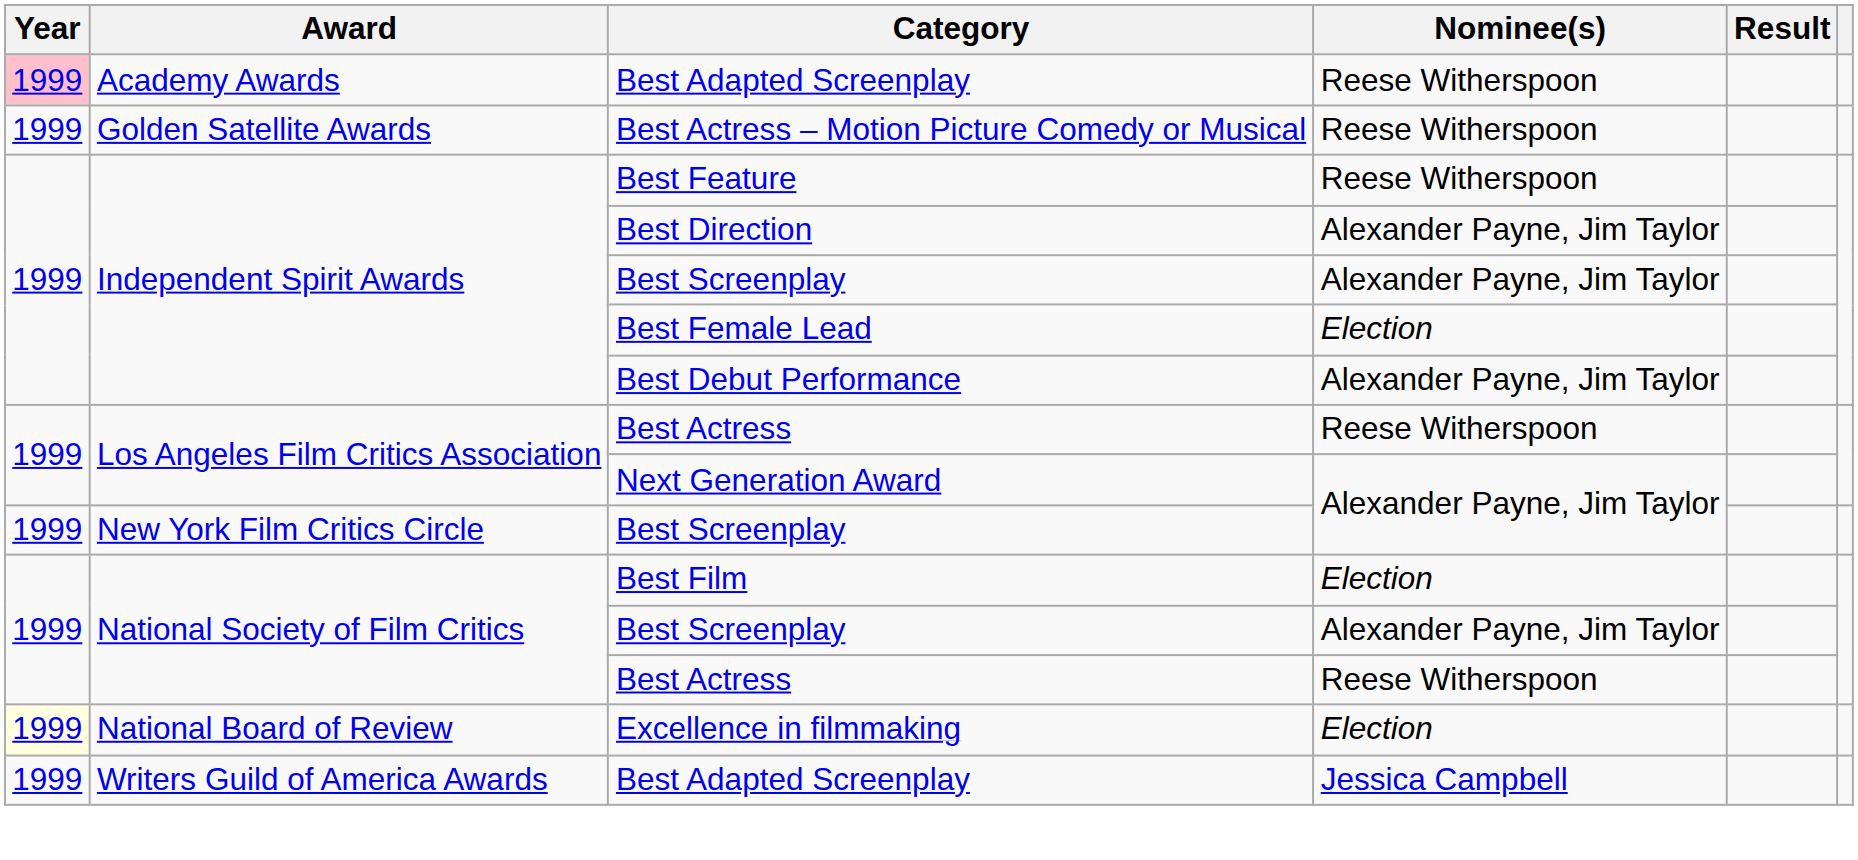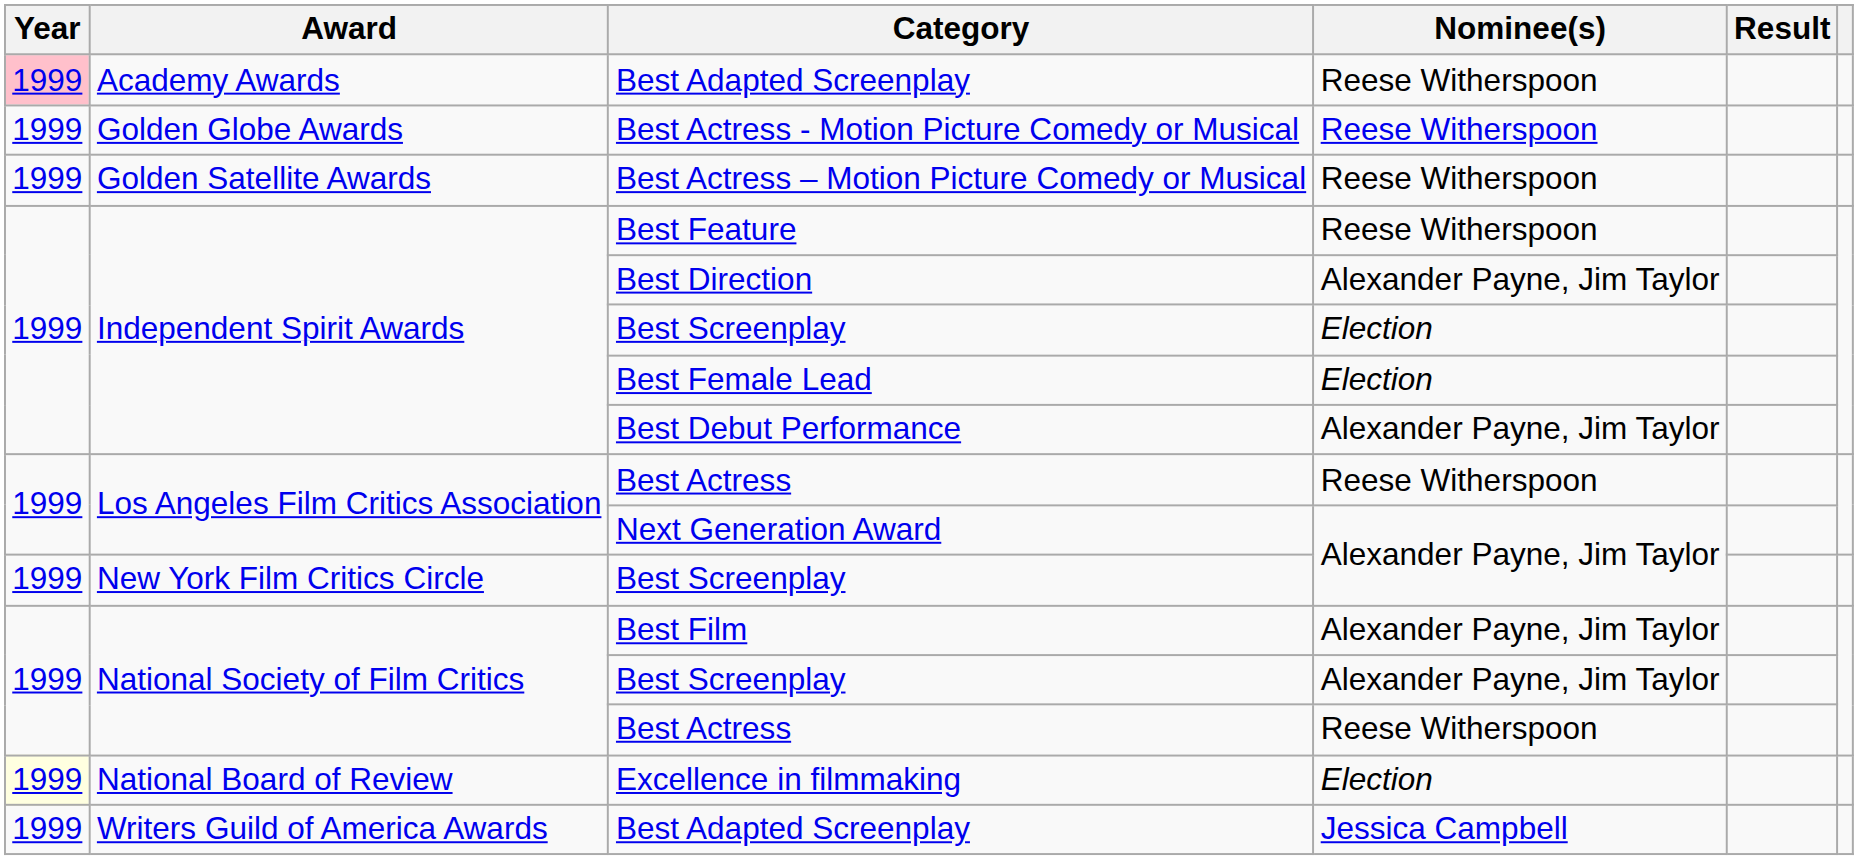 <table class="wikitable sortable plainrowheaders">
 <tr>
 <th>Year</th>
 <th>Award</th>
 <th>Category</th>
 <th>Nominee(s)</th>
 <th>Result</th>
 <th></th>
 </tr>
 <tr>
 <td style="background: pink;"><a href='#'>1999</a></td>
 <td><a href='#'>Academy Awards</a></td>
 <td><a href='#'>Best Adapted Screenplay</a></td>
 <td>Reese Witherspoon</td>
+<td></td>
+<td align="center"></td>
+</tr>
+<tr>
+<td><a href='#'>1999</a></td>
+<td><a href='#'>Golden Globe Awards</a></td>
+<td><a href='#'>Best Actress - Motion Picture Comedy or Musical</a></td>
+<td><a href='#'>Reese Witherspoon</a></td>
 <td></td>
 <td align="center"></td>
 </tr>
 <tr>
 <td><a href='#'>1999</a></td>
 <td><a href='#'>Golden Satellite Awards</a></td>
 <td><a href='#'>Best Actress – Motion Picture Comedy or Musical</a></td>
 <td>Reese Witherspoon</td>
 <td></td>
 <td align="center"></td>
 </tr>
 <tr>
 <td rowspan=5><a href='#'>1999</a></td>
 <td rowspan=5><a href='#'>Independent Spirit Awards</a></td>
 <td><a href='#'>Best Feature</a></td>
 <td>Reese Witherspoon</td>
 <td></td>
 <td rowspan=5 align="center"></td>
 </tr>
 <tr>
 <td><a href='#'>Best Direction</a></td>
 <td>Alexander Payne, Jim Taylor</td>
 <td></td>
 </tr>
 <tr>
 <td><a href='#'>Best Screenplay</a></td>
-<td>Alexander Payne, Jim Taylor</td>
+<td><em>Election</em></td>
 <td></td>
 </tr>
 <tr>
 <td><a href='#'>Best Female Lead</a></td>
 <td><em>Election</em></td>
 <td></td>
 </tr>
 <tr>
 <td><a href='#'>Best Debut Performance</a></td>
 <td>Alexander Payne, Jim Taylor</td>
 <td></td>
 </tr>
 <tr>
 <td rowspan=2><a href='#'>1999</a></td>
 <td rowspan=2><a href='#'>Los Angeles Film Critics Association</a></td>
 <td><a href='#'>Best Actress</a></td>
 <td>Reese Witherspoon</td>
 <td></td>
 <td rowspan="2" align="center"></td>
 </tr>
 <tr>
 <td><a href='#'>Next Generation Award</a></td>
 <td rowspan=2>Alexander Payne, Jim Taylor</td>
 <td></td>
 </tr>
 <tr>
 <td><a href='#'>1999</a></td>
 <td><a href='#'>New York Film Critics Circle</a></td>
 <td><a href='#'>Best Screenplay</a></td>
 <td></td>
 <td align="center"></td>
 </tr>
 <tr>
 <td rowspan=3><a href='#'>1999</a></td>
 <td rowspan=3><a href='#'>National Society of Film Critics</a></td>
 <td><a href='#'>Best Film</a></td>
-<td><em>Election</em></td>
+<td>Alexander Payne, Jim Taylor</td>
 <td></td>
 <td rowspan="3" align="center"></td>
 </tr>
 <tr>
 <td><a href='#'>Best Screenplay</a></td>
 <td>Alexander Payne, Jim Taylor</td>
 <td></td>
 </tr>
 <tr>
 <td><a href='#'>Best Actress</a></td>
 <td>Reese Witherspoon</td>
 <td></td>
 </tr>
 <tr>
 <td style="background: lightyellow;"><a href='#'>1999</a></td>
 <td><a href='#'>National Board of Review</a></td>
 <td><a href='#'>Excellence in filmmaking</a></td>
 <td><em>Election</em></td>
 <td></td>
 <td align="center"></td>
 </tr>
 <tr>
 <td><a href='#'>1999</a></td>
 <td><a href='#'>Writers Guild of America Awards</a></td>
 <td><a href='#'>Best Adapted Screenplay</a></td>
 <td><a href='#'>Jessica Campbell</a></td>
 <td></td>
 <td align="center"></td>
 </tr>
 </table>
